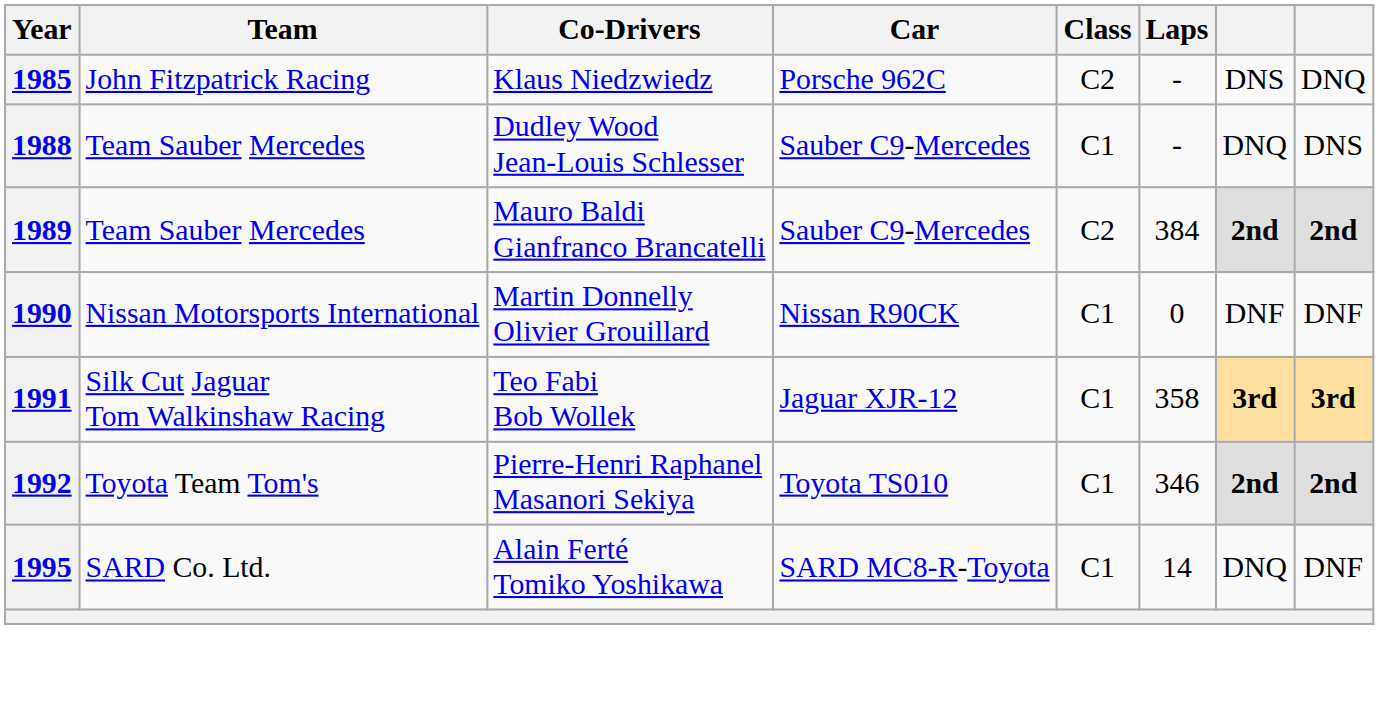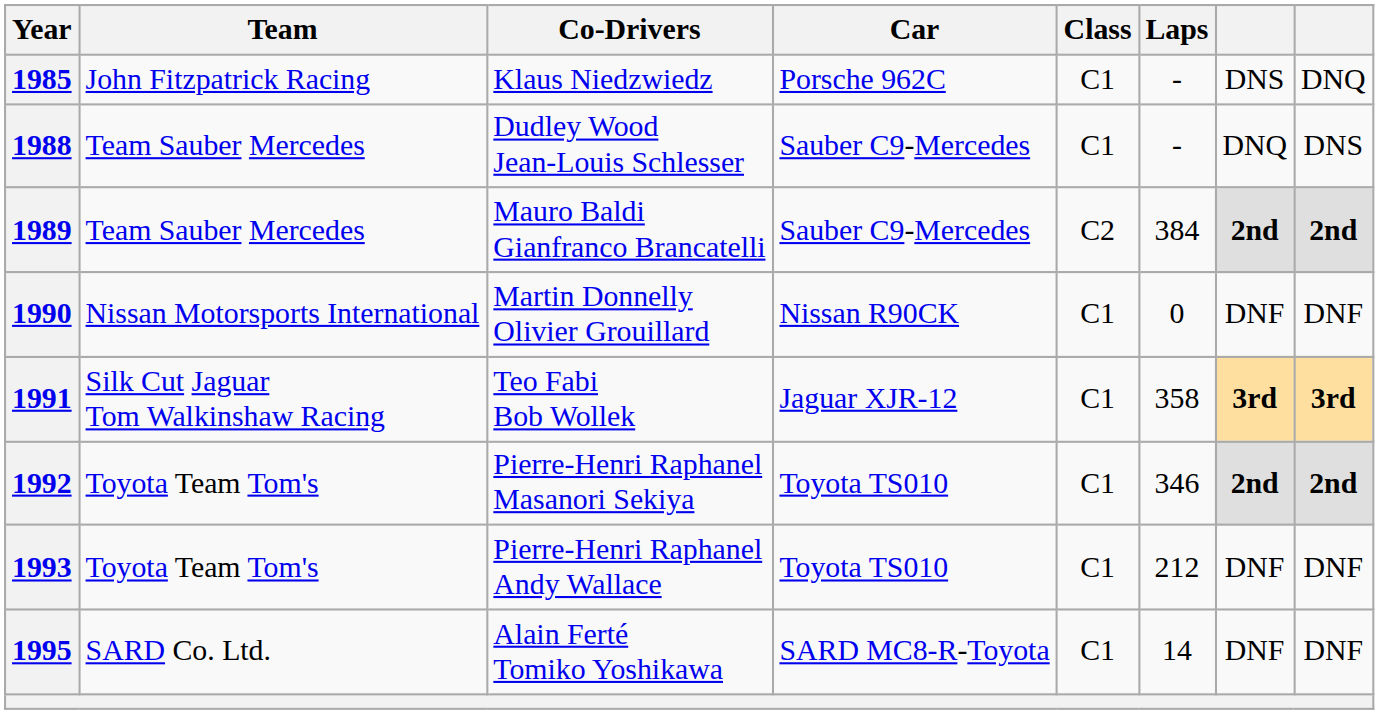 <table class="wikitable" style="text-align:center; font-size:90%">
 <tr>
 <th>Year</th>
 <th>Team</th>
 <th>Co-Drivers</th>
 <th>Car</th>
 <th>Class</th>
 <th>Laps</th>
 <th></th>
 <th></th>
 </tr>
 <tr>
 <th><a href='#'>1985</a></th>
 <td align="left" nowrap> <a href='#'>John Fitzpatrick Racing</a></td>
 <td align="left" nowrap> <a href='#'>Klaus Niedzwiedz</a></td>
 <td align="left" nowrap><a href='#'>Porsche 962C</a></td>
-<td>C2</td>
+<td>C1</td>
 <td>-</td>
 <td>DNS</td>
 <td>DNQ</td>
 </tr>
 <tr>
 <th><a href='#'>1988</a></th>
 <td align="left" nowrap> <a href='#'>Team Sauber</a> <a href='#'>Mercedes</a></td>
 <td align="left" nowrap> <a href='#'>Dudley Wood</a><br> <a href='#'>Jean-Louis Schlesser</a></td>
 <td align="left" nowrap><a href='#'>Sauber C9</a>-<a href='#'>Mercedes</a></td>
 <td>C1</td>
 <td>-</td>
 <td>DNQ</td>
 <td>DNS</td>
 </tr>
 <tr>
 <th><a href='#'>1989</a></th>
 <td align="left" nowrap> <a href='#'>Team Sauber</a> <a href='#'>Mercedes</a></td>
 <td align="left" nowrap> <a href='#'>Mauro Baldi</a><br> <a href='#'>Gianfranco Brancatelli</a></td>
 <td align="left" nowrap><a href='#'>Sauber C9</a>-<a href='#'>Mercedes</a></td>
 <td>C2</td>
 <td>384</td>
 <td style="background:#dfdfdf;"><strong>2nd</strong></td>
 <td style="background:#dfdfdf;"><strong>2nd</strong></td>
 </tr>
 <tr>
 <th><a href='#'>1990</a></th>
 <td align="left" nowrap> <a href='#'>Nissan Motorsports International</a></td>
 <td align="left" nowrap> <a href='#'>Martin Donnelly</a><br> <a href='#'>Olivier Grouillard</a></td>
 <td align="left" nowrap><a href='#'>Nissan R90CK</a></td>
 <td>C1</td>
 <td>0</td>
 <td>DNF</td>
 <td>DNF</td>
 </tr>
 <tr>
 <th><a href='#'>1991</a></th>
 <td align="left" nowrap> <a href='#'>Silk Cut</a> <a href='#'>Jaguar</a><br> <a href='#'>Tom Walkinshaw Racing</a></td>
 <td align="left" nowrap> <a href='#'>Teo Fabi</a><br> <a href='#'>Bob Wollek</a></td>
 <td align="left" nowrap><a href='#'>Jaguar XJR-12</a></td>
 <td>C1</td>
 <td>358</td>
 <td style="background:#FFDF9F;"><strong>3rd</strong></td>
 <td style="background:#FFDF9F;"><strong>3rd</strong></td>
 </tr>
 <tr>
 <th><a href='#'>1992</a></th>
 <td align="left" nowrap> <a href='#'>Toyota</a> Team <a href='#'>Tom's</a></td>
 <td align="left" nowrap> <a href='#'>Pierre-Henri Raphanel</a><br> <a href='#'>Masanori Sekiya</a></td>
 <td align="left" nowrap><a href='#'>Toyota TS010</a></td>
 <td>C1</td>
 <td>346</td>
 <td style="background:#DFDFDF;"><strong>2nd</strong></td>
 <td style="background:#DFDFDF;"><strong>2nd</strong></td>
 </tr>
 <tr>
+<th><a href='#'>1993</a></th>
+<td align="left" nowrap> <a href='#'>Toyota</a> Team <a href='#'>Tom's</a></td>
+<td align="left" nowrap> <a href='#'>Pierre-Henri Raphanel</a><br> <a href='#'>Andy Wallace</a></td>
+<td align="left" nowrap><a href='#'>Toyota TS010</a></td>
+<td>C1</td>
+<td>212</td>
+<td>DNF</td>
+<td>DNF</td>
+</tr>
+<tr>
 <th><a href='#'>1995</a></th>
 <td align="left" nowrap> <a href='#'>SARD</a> Co. Ltd.</td>
 <td align="left" nowrap> <a href='#'>Alain Ferté</a><br> <a href='#'>Tomiko Yoshikawa</a></td>
 <td align="left" nowrap><a href='#'>SARD MC8-R</a>-<a href='#'>Toyota</a></td>
 <td>C1</td>
 <td>14</td>
-<td>DNQ</td>
+<td>DNF</td>
 <td>DNF</td>
 </tr>
 <tr>
 <th colspan="8"></th>
 </tr>
 </table>
